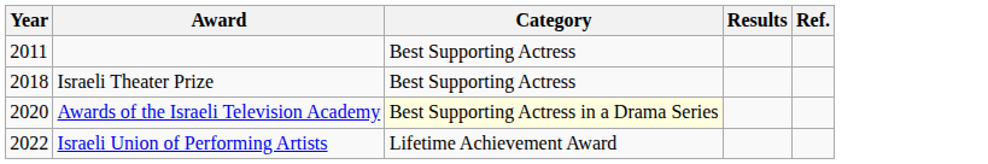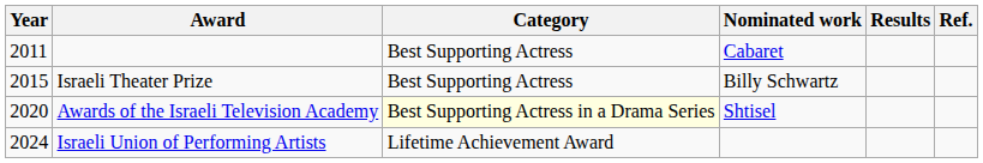 <table class="wikitable sortable">
 <tr>
 <th>Year</th>
 <th>Award</th>
 <th>Category</th>
+<th>Nominated work</th>
 <th>Results</th>
 <th>Ref.</th>
 </tr>
 <tr>
 <td>2011</td>
 <td></td>
 <td>Best Supporting Actress</td>
+<td><a href='#'>Cabaret</a></td>
 <td></td>
 <td></td>
 </tr>
 <tr>
-<td>2018</td>
+<td>2015</td>
 <td>Israeli Theater Prize</td>
 <td>Best Supporting Actress</td>
+<td>Billy Schwartz</td>
 <td></td>
 <td></td>
 </tr>
 <tr>
 <td>2020</td>
 <td><a href='#'>Awards of the Israeli Television Academy</a></td>
 <td style="background: lightyellow;">Best Supporting Actress in a Drama Series</td>
+<td><a href='#'>Shtisel</a></td>
 <td></td>
 <td></td>
 </tr>
 <tr>
-<td>2022</td>
+<td>2024</td>
 <td><a href='#'>Israeli Union of Performing Artists</a></td>
 <td>Lifetime Achievement Award</td>
 <td></td>
 <td></td>
+<td></td>
 </tr>
 </table>
